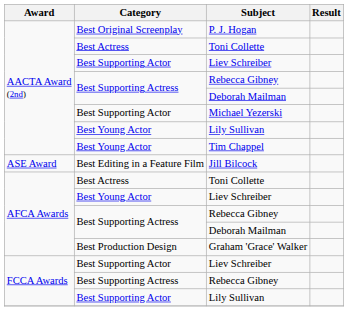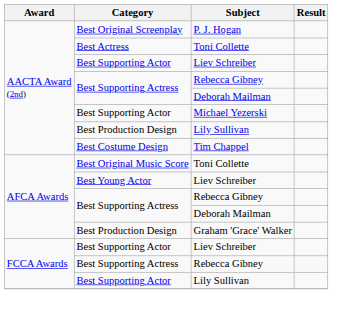 <table class="wikitable">
 <tr>
 <th>Award</th>
 <th>Category</th>
 <th>Subject</th>
 <th>Result</th>
 </tr>
 <tr>
 <td rowspan=8><a href='#'>AACTA Award</a><br><small>(<a href='#'>2nd</a>)</small></td>
 <td><a href='#'>Best Original Screenplay</a></td>
 <td><a href='#'>P. J. Hogan</a></td>
 <td></td>
 </tr>
 <tr>
 <td><a href='#'>Best Actress</a></td>
 <td><a href='#'>Toni Collette</a></td>
 <td></td>
 </tr>
 <tr>
 <td><a href='#'>Best Supporting Actor</a></td>
 <td><a href='#'>Liev Schreiber</a></td>
 <td></td>
 </tr>
 <tr>
 <td rowspan=2><a href='#'>Best Supporting Actress</a></td>
 <td><a href='#'>Rebecca Gibney</a></td>
 <td></td>
 </tr>
 <tr>
 <td><a href='#'>Deborah Mailman</a></td>
 <td></td>
 </tr>
 <tr>
 <td>Best Supporting Actor</td>
 <td><a href='#'>Michael Yezerski</a></td>
 <td></td>
 </tr>
 <tr>
-<td><a href='#'>Best Young Actor</a></td>
+<td>Best Production Design</td>
 <td><a href='#'>Lily Sullivan</a></td>
 <td></td>
 </tr>
 <tr>
-<td><a href='#'>Best Young Actor</a></td>
+<td><a href='#'>Best Costume Design</a></td>
 <td><a href='#'>Tim Chappel</a></td>
 <td></td>
 </tr>
 <tr>
-<td><a href='#'>ASE Award</a></td>
-<td>Best Editing in a Feature Film</td>
-<td><a href='#'>Jill Bilcock</a></td>
-<td></td>
-</tr>
-<tr>
 <td rowspan=5><a href='#'>AFCA Awards</a></td>
-<td>Best Actress</td>
+<td><a href='#'>Best Original Music Score</a></td>
 <td>Toni Collette</td>
 <td></td>
 </tr>
 <tr>
 <td><a href='#'>Best Young Actor</a></td>
 <td>Liev Schreiber</td>
 <td></td>
 </tr>
 <tr>
 <td rowspan=2>Best Supporting Actress</td>
 <td>Rebecca Gibney</td>
 <td></td>
 </tr>
 <tr>
 <td>Deborah Mailman</td>
 <td></td>
 </tr>
 <tr>
 <td>Best Production Design</td>
 <td>Graham 'Grace' Walker</td>
 <td></td>
 </tr>
 <tr>
 <td rowspan=3><a href='#'>FCCA Awards</a></td>
 <td>Best Supporting Actor</td>
 <td>Liev Schreiber</td>
 <td></td>
 </tr>
 <tr>
 <td>Best Supporting Actress</td>
 <td>Rebecca Gibney</td>
 <td></td>
 </tr>
 <tr>
 <td><a href='#'>Best Supporting Actor</a></td>
 <td>Lily Sullivan</td>
 <td></td>
 </tr>
 <tr>
 </tr>
 </table>
